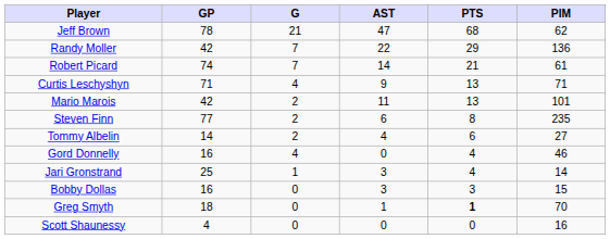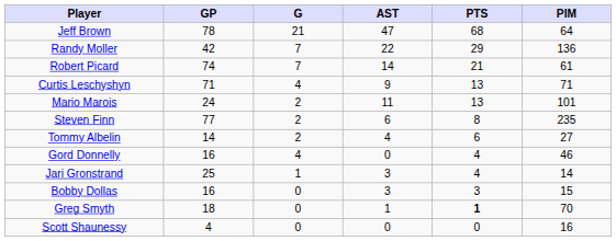 <table class="wikitable sortable">
 <tr>
 <th style="background:#ddf; width:16%;">Player</th>
 <th style="background:#ddf; width:9%;">GP</th>
 <th style="background:#ddf; width:9%;">G</th>
 <th style="background:#ddf; width:9%;">AST</th>
 <th style="background:#ddf; width:9%;">PTS</th>
 <th style="background:#ddf; width:9%;">PIM</th>
 </tr>
 <tr style="text-align:center;">
 <td><a href='#'>Jeff Brown</a></td>
 <td>78</td>
 <td>21</td>
 <td>47</td>
 <td>68</td>
-<td>62</td>
+<td>64</td>
 </tr>
 <tr style="text-align:center;">
 <td><a href='#'>Randy Moller</a></td>
 <td>42</td>
 <td>7</td>
 <td>22</td>
 <td>29</td>
 <td>136</td>
 </tr>
 <tr style="text-align:center;">
 <td><a href='#'>Robert Picard</a></td>
 <td>74</td>
 <td>7</td>
 <td>14</td>
 <td>21</td>
 <td>61</td>
 </tr>
 <tr style="text-align:center;">
 <td><a href='#'>Curtis Leschyshyn</a></td>
 <td>71</td>
 <td>4</td>
 <td>9</td>
 <td>13</td>
 <td>71</td>
 </tr>
 <tr style="text-align:center;">
 <td><a href='#'>Mario Marois</a></td>
-<td>42</td>
+<td>24</td>
 <td>2</td>
 <td>11</td>
 <td>13</td>
 <td>101</td>
 </tr>
 <tr style="text-align:center;">
 <td><a href='#'>Steven Finn</a></td>
 <td>77</td>
 <td>2</td>
 <td>6</td>
 <td>8</td>
 <td>235</td>
 </tr>
 <tr style="text-align:center;">
 <td><a href='#'>Tommy Albelin</a></td>
 <td>14</td>
 <td>2</td>
 <td>4</td>
 <td>6</td>
 <td>27</td>
 </tr>
 <tr style="text-align:center;">
 <td><a href='#'>Gord Donnelly</a></td>
 <td>16</td>
 <td>4</td>
 <td>0</td>
 <td>4</td>
 <td>46</td>
 </tr>
 <tr style="text-align:center;">
 <td><a href='#'>Jari Gronstrand</a></td>
 <td>25</td>
 <td>1</td>
 <td>3</td>
 <td>4</td>
 <td>14</td>
 </tr>
 <tr style="text-align:center;">
 <td><a href='#'>Bobby Dollas</a></td>
 <td>16</td>
 <td>0</td>
 <td>3</td>
 <td>3</td>
 <td>15</td>
 </tr>
 <tr style="text-align:center;">
 <td><a href='#'>Greg Smyth</a></td>
 <td>18</td>
 <td>0</td>
 <td>1</td>
 <td><strong>1</strong></td>
 <td>70</td>
 </tr>
 <tr style="text-align:center;">
 <td><a href='#'>Scott Shaunessy</a></td>
 <td>4</td>
 <td>0</td>
 <td>0</td>
 <td>0</td>
 <td>16</td>
 </tr>
 </table>
